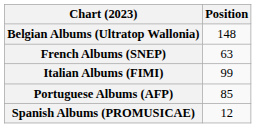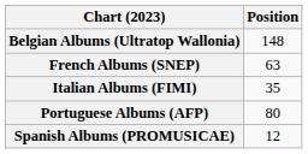 <table class="wikitable sortable plainrowheaders" style="text-align:center">
 <tr>
 <th scope="col">Chart (2023)</th>
 <th scope="col">Position</th>
 </tr>
 <tr>
 <th scope="row">Belgian Albums (Ultratop Wallonia)</th>
 <td>148</td>
 </tr>
 <tr>
 <th scope="row">French Albums (SNEP)</th>
 <td>63</td>
 </tr>
 <tr>
 <th scope="row">Italian Albums (FIMI)</th>
-<td>99</td>
+<td>35</td>
 </tr>
 <tr>
 <th scope="row">Portuguese Albums (AFP)</th>
-<td>85</td>
+<td>80</td>
 </tr>
 <tr>
 <th scope="row">Spanish Albums (PROMUSICAE)</th>
 <td>12</td>
 </tr>
 </table>
